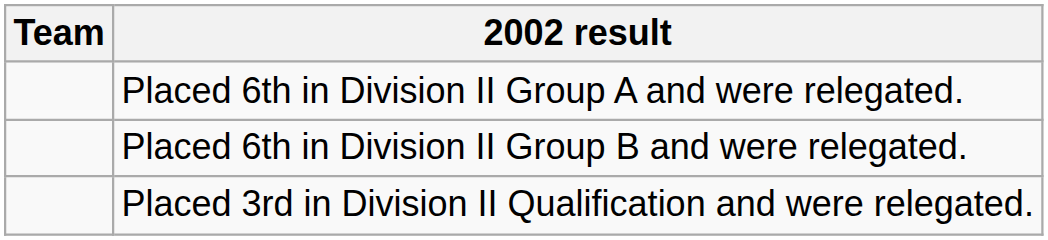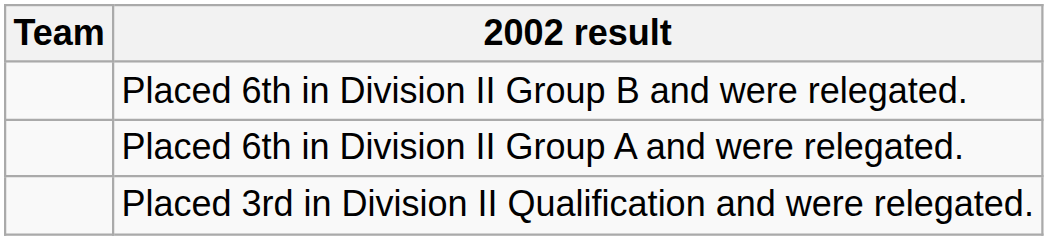 <table class="wikitable">
 <tr>
 <th>Team</th>
 <th>2002 result</th>
 </tr>
 <tr>
 <td></td>
-<td>Placed 6th in Division II Group A and were relegated.</td>
+<td>Placed 6th in Division II Group B and were relegated.</td>
 </tr>
 <tr>
 <td></td>
-<td>Placed 6th in Division II Group B and were relegated.</td>
+<td>Placed 6th in Division II Group A and were relegated.</td>
 </tr>
 <tr>
 <td></td>
 <td>Placed 3rd in Division II Qualification and were relegated.</td>
 </tr>
 </table>
